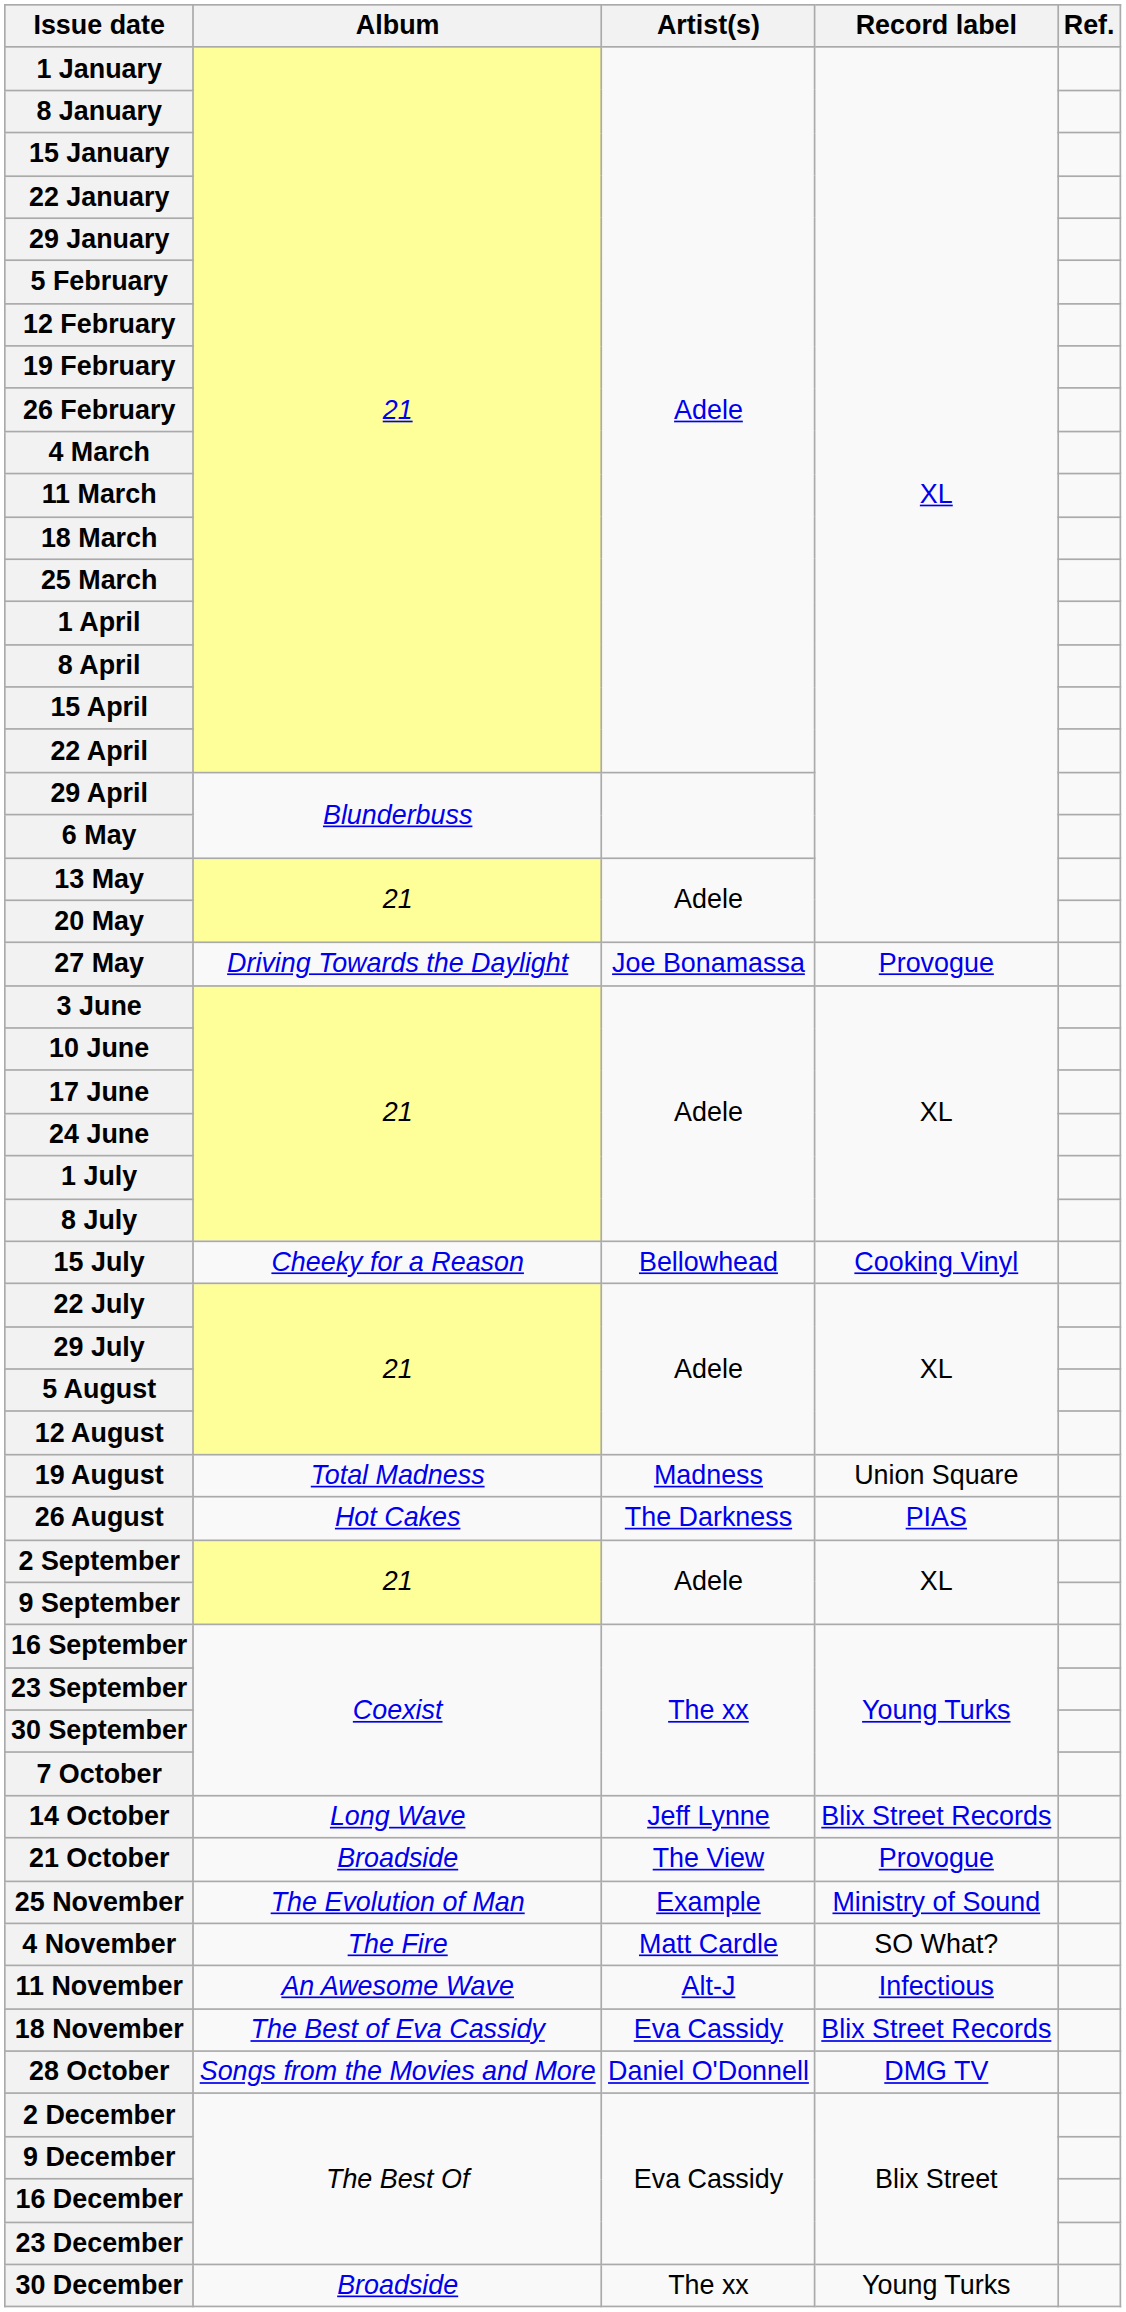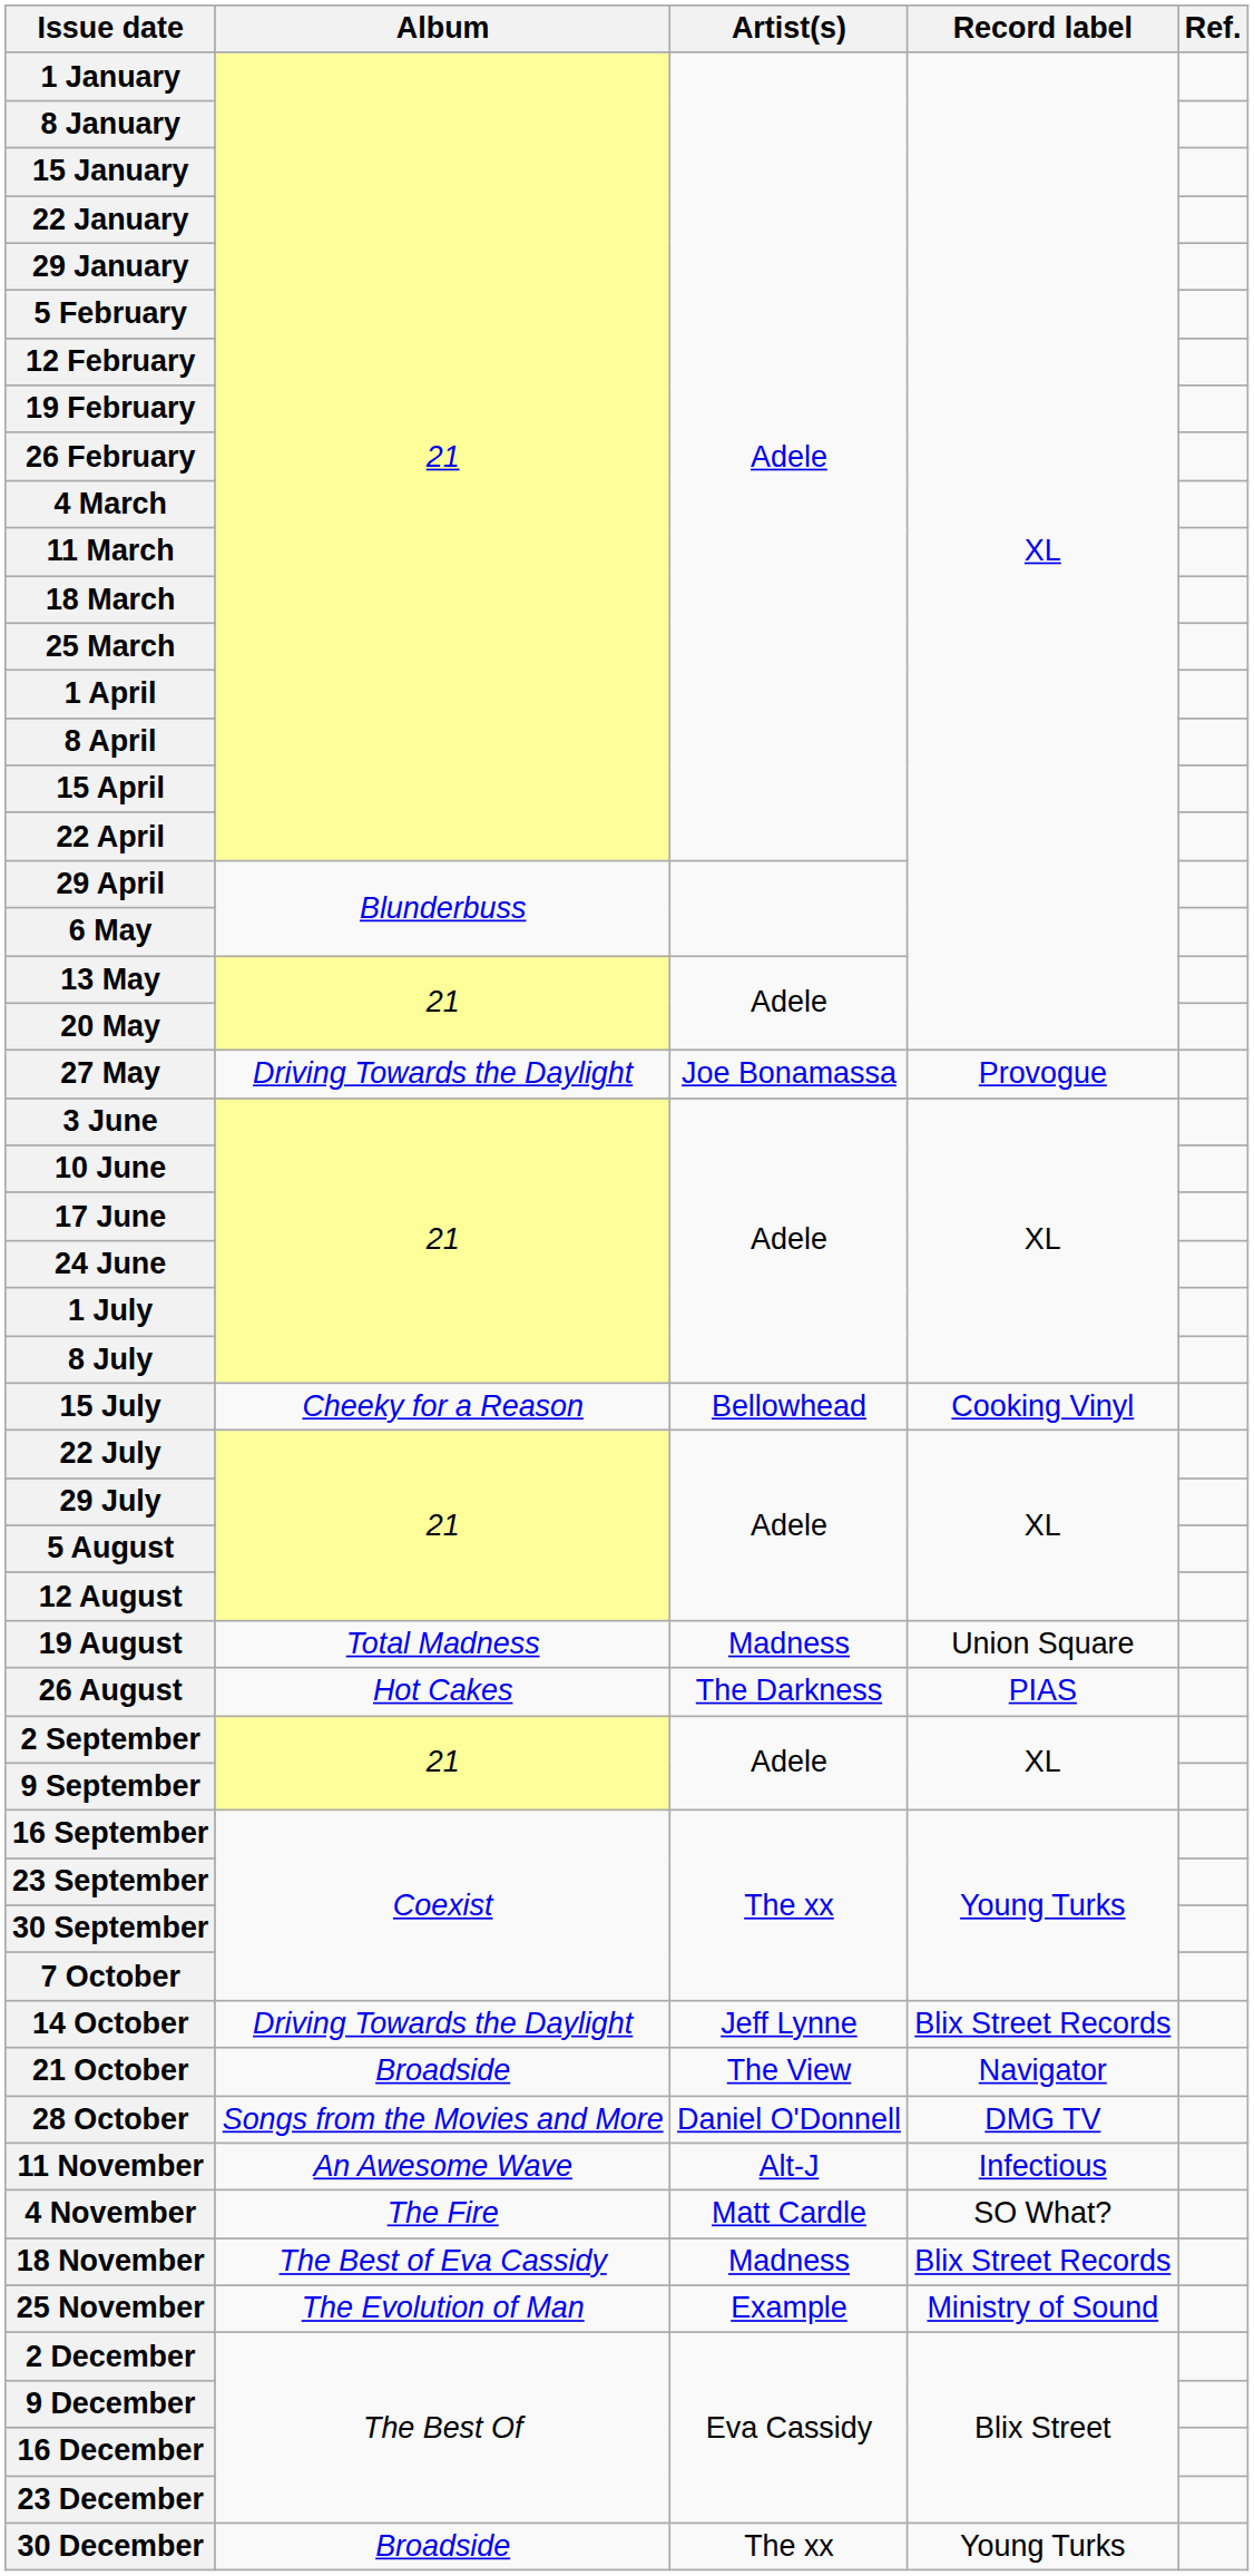 <table class="wikitable plainrowheaders">
 <tr>
 <th scope=col>Issue date</th>
 <th scope=col>Album</th>
 <th scope=col>Artist(s)</th>
 <th scope=col>Record label</th>
 <th scope=col>Ref.</th>
 </tr>
 <tr>
 <th scope=row>1 January</th>
 <td align=center rowspan=17 bgcolor=#FFFF99><em><a href='#'>21</a></em> </td>
 <td align=center rowspan=17><a href='#'>Adele</a></td>
 <td align=center rowspan=21><a href='#'>XL</a></td>
 <td align=center></td>
 </tr>
 <tr>
 <th scope=row>8 January</th>
 <td align=center></td>
 </tr>
 <tr>
 <th scope=row>15 January</th>
 <td align=center></td>
 </tr>
 <tr>
 <th scope=row>22 January</th>
 <td align=center></td>
 </tr>
 <tr>
 <th scope=row>29 January</th>
 <td align=center></td>
 </tr>
 <tr>
 <th scope=row>5 February</th>
 <td align=center></td>
 </tr>
 <tr>
 <th scope=row>12 February</th>
 <td align=center></td>
 </tr>
 <tr>
 <th scope=row>19 February</th>
 <td align=center></td>
 </tr>
 <tr>
 <th scope=row>26 February</th>
 <td align=center></td>
 </tr>
 <tr>
 <th scope=row>4 March</th>
 <td align=center></td>
 </tr>
 <tr>
 <th scope=row>11 March</th>
 <td align=center></td>
 </tr>
 <tr>
 <th scope=row>18 March</th>
 <td align=center></td>
 </tr>
 <tr>
 <th scope=row>25 March</th>
 <td align=center></td>
 </tr>
 <tr>
 <th scope=row>1 April</th>
 <td align=center></td>
 </tr>
 <tr>
 <th scope=row>8 April</th>
 <td align=center></td>
 </tr>
 <tr>
 <th scope=row>15 April</th>
 <td align=center></td>
 </tr>
 <tr>
 <th scope=row>22 April</th>
 <td align=center></td>
 </tr>
 <tr>
 <th scope=row>29 April</th>
 <td align=center rowspan=2><em><a href='#'>Blunderbuss</a></em></td>
 <td align=center rowspan=2></td>
 <td align=center></td>
 </tr>
 <tr>
 <th scope=row>6 May</th>
 <td align=center></td>
 </tr>
 <tr>
 <th scope=row>13 May</th>
 <td align=center rowspan=2 bgcolor=#FFFF99><em>21</em> </td>
 <td align=center rowspan=2>Adele</td>
 <td align=center></td>
 </tr>
 <tr>
 <th scope=row>20 May</th>
 <td align=center></td>
 </tr>
 <tr>
 <th scope=row>27 May</th>
 <td align=center><em><a href='#'>Driving Towards the Daylight</a></em></td>
 <td align=center><a href='#'>Joe Bonamassa</a></td>
 <td align=center><a href='#'>Provogue</a></td>
 <td align=center></td>
 </tr>
 <tr>
 <th scope=row>3 June</th>
 <td align=center rowspan=6 bgcolor=#FFFF99><em>21</em> </td>
 <td align=center rowspan=6>Adele</td>
 <td align=center rowspan=6>XL</td>
 <td align=center></td>
 </tr>
 <tr>
 <th scope=row>10 June</th>
 <td align=center></td>
 </tr>
 <tr>
 <th scope=row>17 June</th>
 <td align=center></td>
 </tr>
 <tr>
 <th scope=row>24 June</th>
 <td align=center></td>
 </tr>
 <tr>
 <th scope=row>1 July</th>
 <td align=center></td>
 </tr>
 <tr>
 <th scope=row>8 July</th>
 <td align=center></td>
 </tr>
 <tr>
 <th scope=row>15 July</th>
 <td align=center><em><a href='#'>Cheeky for a Reason</a></em></td>
 <td align=center><a href='#'>Bellowhead</a></td>
 <td align=center><a href='#'>Cooking Vinyl</a></td>
 <td align=center></td>
 </tr>
 <tr>
 <th scope=row>22 July</th>
 <td align=center rowspan=4 bgcolor=#FFFF99><em>21</em> </td>
 <td align=center rowspan=4>Adele</td>
 <td align=center rowspan=4>XL</td>
 <td align=center></td>
 </tr>
 <tr>
 <th scope=row>29 July</th>
 <td align=center></td>
 </tr>
 <tr>
 <th scope=row>5 August</th>
 <td align=center></td>
 </tr>
 <tr>
 <th scope=row>12 August</th>
 <td align=center></td>
 </tr>
 <tr>
 <th scope=row>19 August</th>
 <td align=center><em><a href='#'>Total Madness</a></em></td>
 <td align=center><a href='#'>Madness</a></td>
 <td align=center>Union Square</td>
 <td align=center></td>
 </tr>
 <tr>
 <th scope=row>26 August</th>
 <td align=center><em><a href='#'>Hot Cakes</a></em></td>
 <td align=center><a href='#'>The Darkness</a></td>
 <td align=center><a href='#'>PIAS</a></td>
 <td align=center></td>
 </tr>
 <tr>
 <th scope=row>2 September</th>
 <td align=center rowspan=2 bgcolor=#FFFF99><em>21</em> </td>
 <td align=center rowspan=2>Adele</td>
 <td align=center rowspan=2>XL</td>
 <td align=center></td>
 </tr>
 <tr>
 <th scope=row>9 September</th>
 <td align=center></td>
 </tr>
 <tr>
 <th scope=row>16 September</th>
 <td align=center rowspan=4><em><a href='#'>Coexist</a></em></td>
 <td align=center rowspan=4><a href='#'>The xx</a></td>
 <td align=center rowspan=4><a href='#'>Young Turks</a></td>
 <td align=center></td>
 </tr>
 <tr>
 <th scope=row>23 September</th>
 <td align=center></td>
 </tr>
 <tr>
 <th scope=row>30 September</th>
 <td align=center></td>
 </tr>
 <tr>
 <th scope=row>7 October</th>
 <td align=center></td>
 </tr>
 <tr>
 <th scope=row>14 October</th>
-<td align=center><em><a href='#'>Long Wave</a></em></td>
+<td align=center><em><a href='#'>Driving Towards the Daylight</a></em></td>
 <td align=center><a href='#'>Jeff Lynne</a></td>
 <td align=center><a href='#'>Blix Street Records</a></td>
 <td align=center></td>
 </tr>
 <tr>
 <th scope=row>21 October</th>
 <td align=center><em><a href='#'>Broadside</a></em></td>
 <td align=center><a href='#'>The View</a></td>
-<td align=center><a href='#'>Provogue</a></td>
+<td align=center><a href='#'>Navigator</a></td>
 <td align=center></td>
 </tr>
 <tr>
-<th scope=row>25 November</th>
-<td align=center><em><a href='#'>The Evolution of Man</a></em></td>
-<td align=center><a href='#'>Example</a></td>
-<td align=center><a href='#'>Ministry of Sound</a></td>
+<th scope=row>28 October</th>
+<td align=center><em><a href='#'>Songs from the Movies and More</a></em></td>
+<td align=center><a href='#'>Daniel O'Donnell</a></td>
+<td align=center><a href='#'>DMG TV</a></td>
+<td align=center></td>
+</tr>
+<tr>
+<th scope=row>11 November</th>
+<td align=center><em><a href='#'>An Awesome Wave</a></em></td>
+<td align=center><a href='#'>Alt-J</a></td>
+<td align=center><a href='#'>Infectious</a></td>
 <td align=center></td>
 </tr>
 <tr>
 <th scope=row>4 November</th>
 <td align=center><em><a href='#'>The Fire</a></em></td>
 <td align=center><a href='#'>Matt Cardle</a></td>
 <td align=center>SO What?</td>
 <td align=center></td>
 </tr>
 <tr>
-<th scope=row>11 November</th>
-<td align=center><em><a href='#'>An Awesome Wave</a></em></td>
-<td align=center><a href='#'>Alt-J</a></td>
-<td align=center><a href='#'>Infectious</a></td>
-<td align=center></td>
-</tr>
-<tr>
 <th scope=row>18 November</th>
 <td align=center><em><a href='#'>The Best of Eva Cassidy</a></em></td>
-<td align=center><a href='#'>Eva Cassidy</a></td>
+<td align=center><a href='#'>Madness</a></td>
 <td align=center><a href='#'>Blix Street Records</a></td>
 <td align=center></td>
 </tr>
 <tr>
-<th scope=row>28 October</th>
-<td align=center><em><a href='#'>Songs from the Movies and More</a></em></td>
-<td align=center><a href='#'>Daniel O'Donnell</a></td>
-<td align=center><a href='#'>DMG TV</a></td>
+<th scope=row>25 November</th>
+<td align=center><em><a href='#'>The Evolution of Man</a></em></td>
+<td align=center><a href='#'>Example</a></td>
+<td align=center><a href='#'>Ministry of Sound</a></td>
 <td align=center></td>
 </tr>
 <tr>
 <th scope=row>2 December</th>
 <td align=center rowspan=4><em>The Best Of</em></td>
 <td align=center rowspan=4>Eva Cassidy</td>
 <td align=center rowspan=4>Blix Street</td>
 <td align=center></td>
 </tr>
 <tr>
 <th scope=row>9 December</th>
 <td align=center></td>
 </tr>
 <tr>
 <th scope=row>16 December</th>
 <td align=center></td>
 </tr>
 <tr>
 <th scope=row>23 December</th>
 <td align=center></td>
 </tr>
 <tr>
 <th scope=row>30 December</th>
 <td align=center><em><a href='#'>Broadside</a></em></td>
 <td align=center>The xx</td>
 <td align=center>Young Turks</td>
 <td align=center></td>
 </tr>
 </table>
